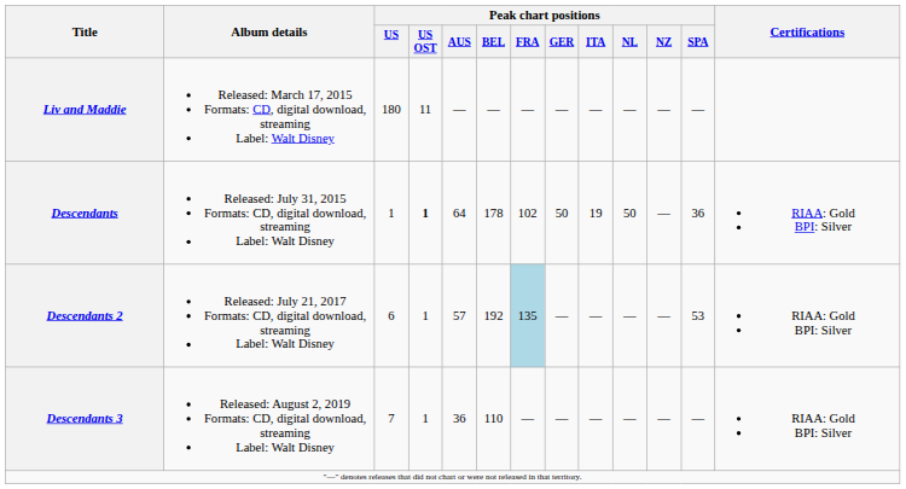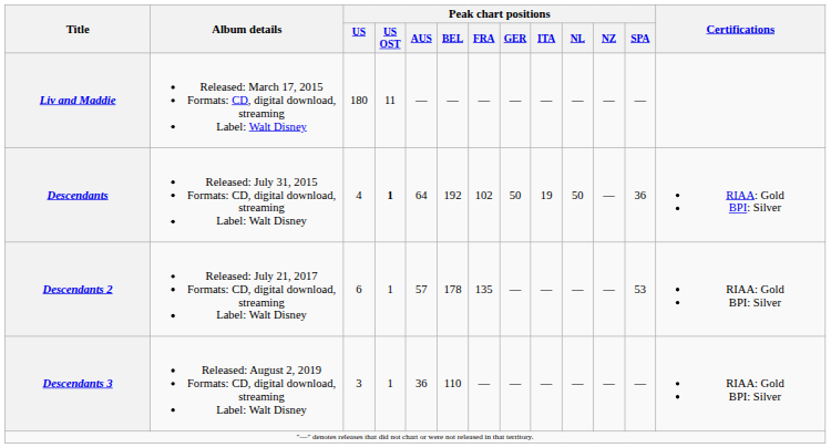 <table class="wikitable plainrowheaders" style="text-align:center;">
 <tr>
 <th scope="col" rowspan="2" style="width:12em;">Title</th>
 <th scope="col" rowspan="2" style="width:16em;">Album details</th>
 <th scope="col" colspan="10">Peak chart positions</th>
 <th scope="col" rowspan="2" style="width:14em;"><a href='#'>Certifications</a></th>
 </tr>
 <tr>
 <th scope="col" style="width:2.5em;font-size:90%;"><a href='#'>US</a><br><br></th>
 <th scope="col" style="width:2.5em;font-size:90%;"><a href='#'>US<br>OST</a><br></th>
 <th scope="col" style="width:2.5em;font-size:90%;"><a href='#'>AUS</a><br></th>
 <th scope="col" style="width:2.5em;font-size:90%;"><a href='#'>BEL</a><br></th>
 <th scope="col" style="width:2.5em;font-size:90%;"><a href='#'>FRA</a><br></th>
 <th scope="col" style="width:2.5em;font-size:90%;"><a href='#'>GER</a><br></th>
 <th scope="col" style="width:2.5em;font-size:90%;"><a href='#'>ITA</a><br></th>
 <th scope="col" style="width:2.5em;font-size:90%;"><a href='#'>NL</a><br></th>
 <th scope="col" style="width:2.5em;font-size:90%;"><a href='#'>NZ</a><br></th>
 <th scope="col" style="width:2.5em;font-size:90%;"><a href='#'>SPA</a><br></th>
 </tr>
 <tr>
 <th scope="row"><em><a href='#'>Liv and Maddie</a></em></th>
 <td><br><ul><li>Released: March 17, 2015</li><li>Formats: <a href='#'>CD</a>, digital download, streaming</li><li>Label: <a href='#'>Walt Disney</a></li></ul></td>
 <td>180</td>
 <td>11</td>
 <td>—</td>
 <td>—</td>
 <td>—</td>
 <td>—</td>
 <td>—</td>
 <td>—</td>
 <td>—</td>
 <td>—</td>
 <td></td>
 </tr>
 <tr>
 <th scope="row"><em><a href='#'>Descendants</a></em></th>
 <td><br><ul><li>Released: July 31, 2015</li><li>Formats: CD, digital download, streaming</li><li>Label: Walt Disney</li></ul></td>
-<td>1</td>
+<td>4</td>
 <td><strong>1</strong></td>
 <td>64</td>
-<td>178</td>
+<td>192</td>
 <td>102</td>
 <td>50</td>
 <td>19</td>
 <td>50</td>
 <td>—</td>
 <td>36</td>
 <td><br><ul><li><a href='#'>RIAA</a>: Gold</li><li><a href='#'>BPI</a>: Silver</li></ul></td>
 </tr>
 <tr>
 <th scope="row"><em><a href='#'>Descendants 2</a></em></th>
 <td><br><ul><li>Released: July 21, 2017</li><li>Formats: CD, digital download, streaming</li><li>Label: Walt Disney</li></ul></td>
 <td>6</td>
 <td>1</td>
 <td>57</td>
-<td>192</td>
-<td style="background: lightblue;">135</td>
+<td>178</td>
+<td>135</td>
 <td>—</td>
 <td>—</td>
 <td>—</td>
 <td>—</td>
 <td>53</td>
 <td><br><ul><li>RIAA: Gold</li><li>BPI: Silver</li></ul></td>
 </tr>
 <tr>
 <th scope="row"><em><a href='#'>Descendants 3</a></em></th>
 <td><br><ul><li>Released: August 2, 2019</li><li>Formats: CD, digital download, streaming</li><li>Label: Walt Disney</li></ul></td>
-<td>7</td>
+<td>3</td>
 <td>1</td>
 <td>36</td>
 <td>110</td>
 <td>—</td>
 <td>—</td>
 <td>—</td>
 <td>—</td>
 <td>—</td>
 <td>—</td>
 <td><br><ul><li>RIAA: Gold</li><li>BPI: Silver</li></ul></td>
 </tr>
 <tr>
 <td align="center" colspan="15" style="font-size:8pt">"—" denotes releases that did not chart or were not released in that territory.</td>
 </tr>
 </table>
